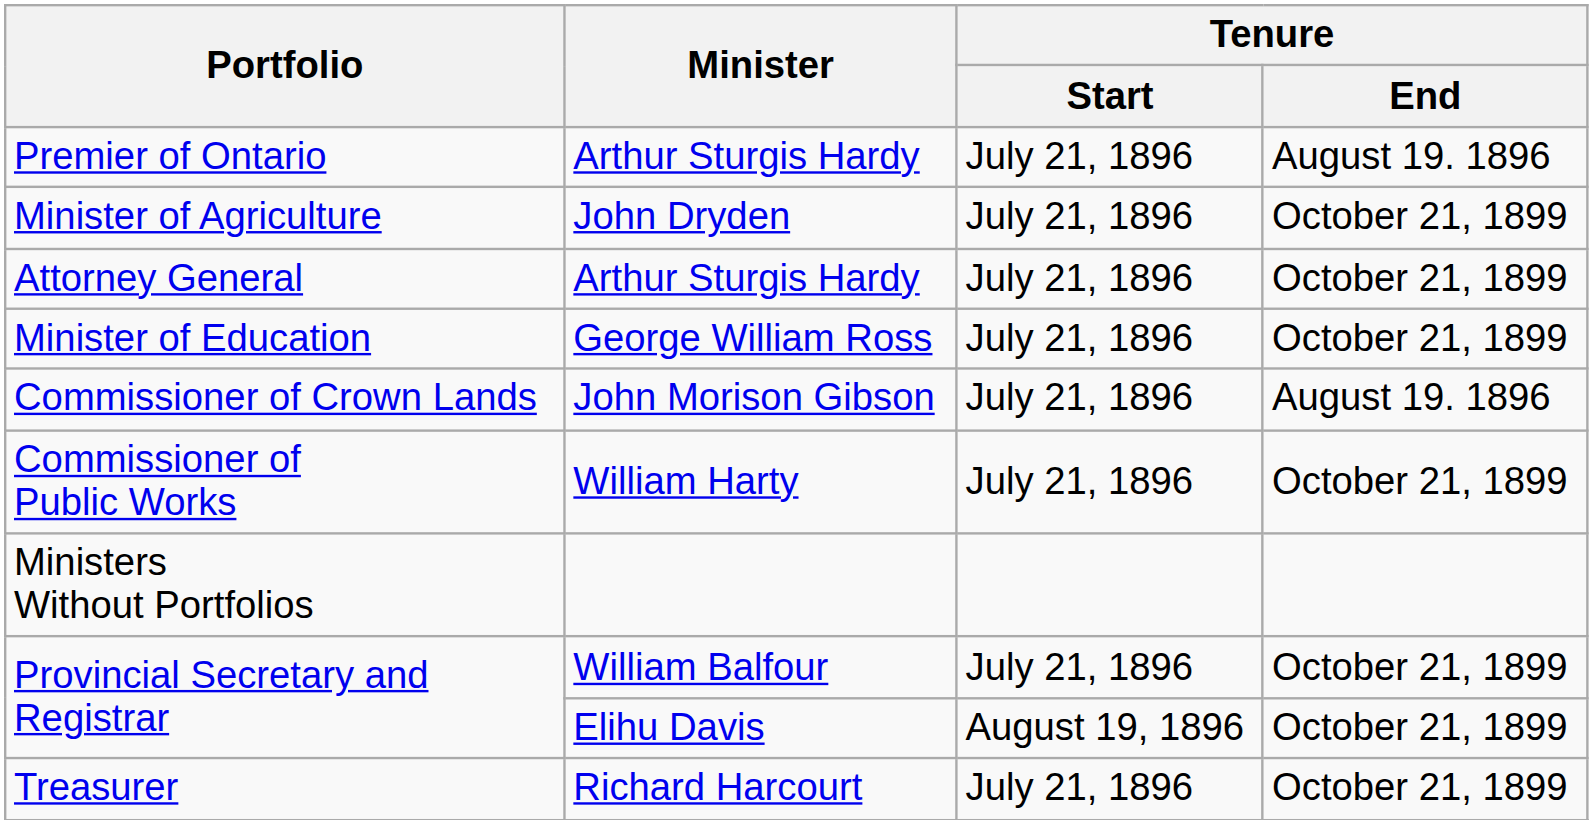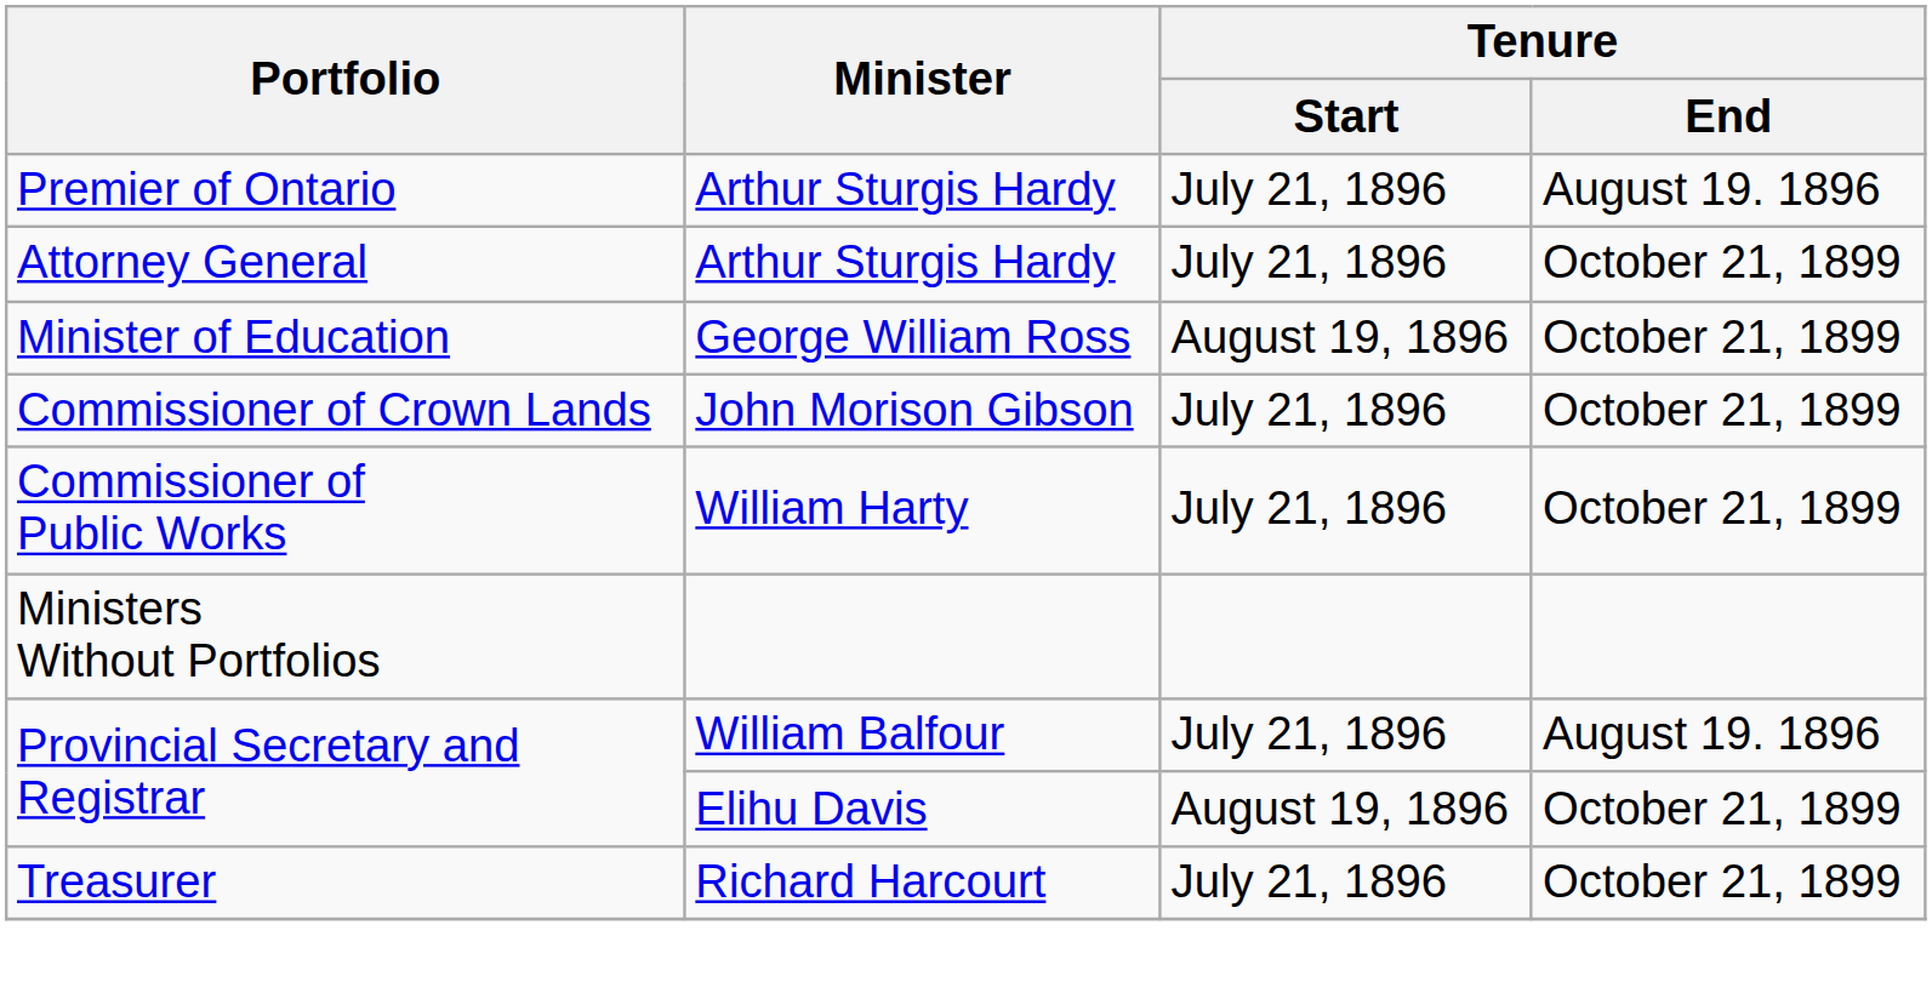 <table class="wikitable" style="width: 75%">
 <tr>
 <th rowspan="2">Portfolio</th>
 <th rowspan="2">Minister</th>
 <th colspan="2">Tenure</th>
 </tr>
 <tr>
 <th>Start</th>
 <th>End</th>
 </tr>
 <tr>
 <td><a href='#'>Premier of Ontario</a></td>
 <td><a href='#'>Arthur Sturgis Hardy</a></td>
 <td>July 21, 1896</td>
 <td>August 19. 1896</td>
 </tr>
 <tr>
-<td><a href='#'>Minister of Agriculture</a></td>
-<td><a href='#'>John Dryden</a></td>
-<td>July 21, 1896</td>
-<td>October 21, 1899</td>
-</tr>
-<tr>
 <td><a href='#'>Attorney General</a></td>
 <td><a href='#'>Arthur Sturgis Hardy</a></td>
 <td>July 21, 1896</td>
 <td>October 21, 1899</td>
 </tr>
 <tr>
 <td><a href='#'>Minister of Education</a></td>
 <td><a href='#'>George William Ross</a></td>
-<td>July 21, 1896</td>
+<td>August 19, 1896</td>
 <td>October 21, 1899</td>
 </tr>
 <tr>
 <td><a href='#'>Commissioner of Crown Lands</a></td>
 <td><a href='#'>John Morison Gibson</a></td>
 <td>July 21, 1896</td>
-<td>August 19. 1896</td>
+<td>October 21, 1899</td>
 </tr>
 <tr>
 <td><a href='#'>Commissioner of <br> Public Works</a></td>
 <td><a href='#'>William Harty</a></td>
 <td>July 21, 1896</td>
 <td>October 21, 1899</td>
 </tr>
 <tr>
 <td rowspan="1">Ministers <br> Without Portfolios</td>
 <td></td>
 <td></td>
 <td></td>
 </tr>
 <tr>
 <td rowspan="2"><a href='#'>Provincial Secretary and <br> Registrar</a></td>
 <td><a href='#'>William Balfour</a></td>
 <td>July 21, 1896</td>
-<td>October 21, 1899</td>
+<td>August 19. 1896</td>
 </tr>
 <tr>
 <td><a href='#'>Elihu Davis</a></td>
 <td>August 19, 1896</td>
 <td>October 21, 1899</td>
 </tr>
 <tr>
 <td><a href='#'>Treasurer</a></td>
 <td><a href='#'>Richard Harcourt</a></td>
 <td>July 21, 1896</td>
 <td>October 21, 1899</td>
 </tr>
 <tr>
 </tr>
 </table>
